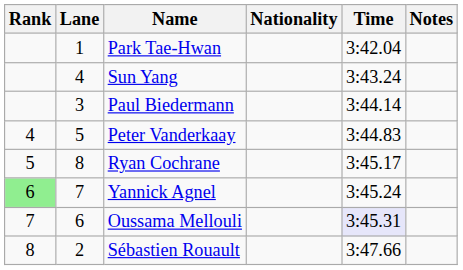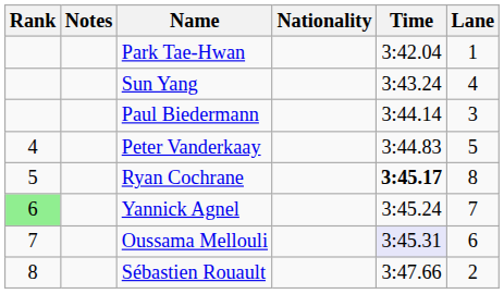 <table class="wikitable sortable" style="text-align:center">
 <tr>
 <th>Rank</th>
-<th>Lane</th>
+<th>Notes</th>
 <th>Name</th>
 <th>Nationality</th>
 <th>Time</th>
-<th>Notes</th>
+<th>Lane</th>
 </tr>
 <tr>
 <td></td>
-<td>1</td>
+<td></td>
 <td align=left><a href='#'>Park Tae-Hwan</a></td>
 <td align=left></td>
 <td>3:42.04</td>
-<td></td>
+<td>1</td>
 </tr>
 <tr>
 <td></td>
-<td>4</td>
+<td></td>
 <td align=left><a href='#'>Sun Yang</a></td>
 <td align=left></td>
 <td>3:43.24</td>
-<td></td>
+<td>4</td>
 </tr>
 <tr>
 <td></td>
-<td>3</td>
+<td></td>
 <td align=left><a href='#'>Paul Biedermann</a></td>
 <td align=left></td>
 <td>3:44.14</td>
-<td></td>
+<td>3</td>
 </tr>
 <tr>
 <td>4</td>
-<td>5</td>
+<td></td>
 <td align=left><a href='#'>Peter Vanderkaay</a></td>
 <td align=left></td>
 <td>3:44.83</td>
-<td></td>
+<td>5</td>
 </tr>
 <tr>
 <td>5</td>
-<td>8</td>
+<td></td>
 <td align=left><a href='#'>Ryan Cochrane</a></td>
 <td align=left></td>
-<td>3:45.17</td>
-<td></td>
+<td><strong>3:45.17</strong></td>
+<td>8</td>
 </tr>
 <tr>
 <td style="background: lightgreen;">6</td>
-<td>7</td>
+<td></td>
 <td align=left><a href='#'>Yannick Agnel</a></td>
 <td align=left></td>
 <td>3:45.24</td>
-<td></td>
+<td>7</td>
 </tr>
 <tr>
 <td>7</td>
-<td>6</td>
+<td></td>
 <td align=left><a href='#'>Oussama Mellouli</a></td>
 <td align=left></td>
 <td style="background: lavender;">3:45.31</td>
-<td></td>
+<td>6</td>
 </tr>
 <tr>
 <td>8</td>
-<td>2</td>
+<td></td>
 <td align=left><a href='#'>Sébastien Rouault</a></td>
 <td align=left></td>
 <td>3:47.66</td>
-<td></td>
+<td>2</td>
 </tr>
 </table>
